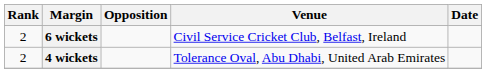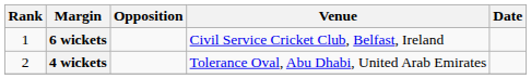 <table class="wikitable plainrowheaders sortable">
 <tr>
 <th scope=col>Rank</th>
 <th scope=col>Margin</th>
 <th scope=col>Opposition</th>
 <th scope=col>Venue</th>
 <th scope=col>Date</th>
 </tr>
 <tr>
-<td align=center>2</td>
+<td align=center>1</td>
 <th scope=row style=text-align:center>6 wickets</th>
 <td></td>
 <td><a href='#'>Civil Service Cricket Club</a>, <a href='#'>Belfast</a>, Ireland</td>
 <td></td>
 </tr>
 <tr>
 <td align=center>2</td>
 <th scope=row style=text-align:center>4 wickets</th>
 <td></td>
 <td><a href='#'>Tolerance Oval</a>, <a href='#'>Abu Dhabi</a>, United Arab Emirates</td>
 <td></td>
 </tr>
 <tr>
 </tr>
 </table>
